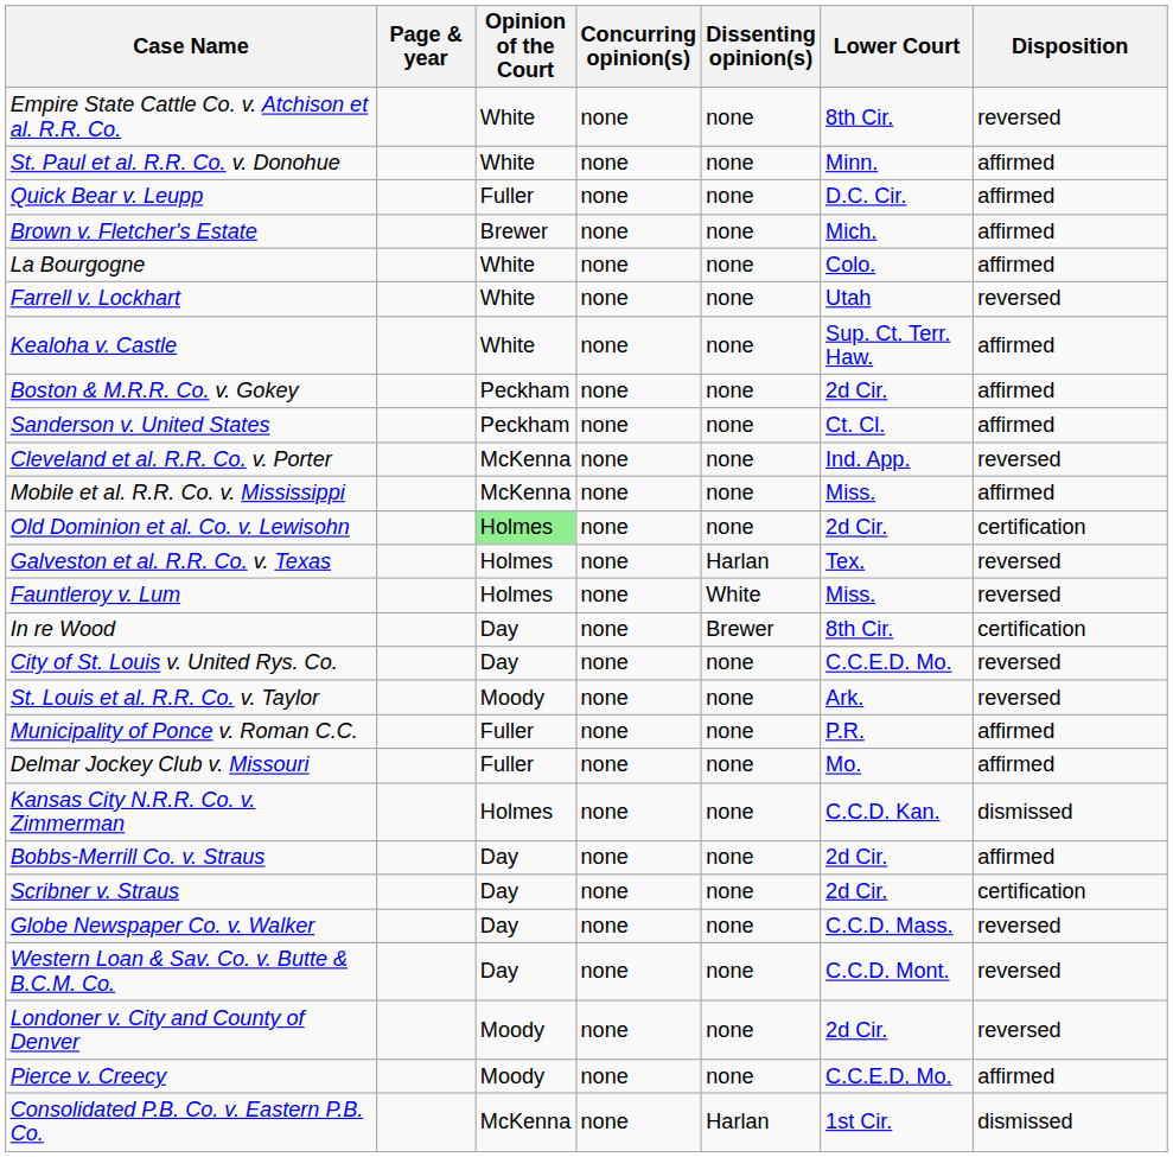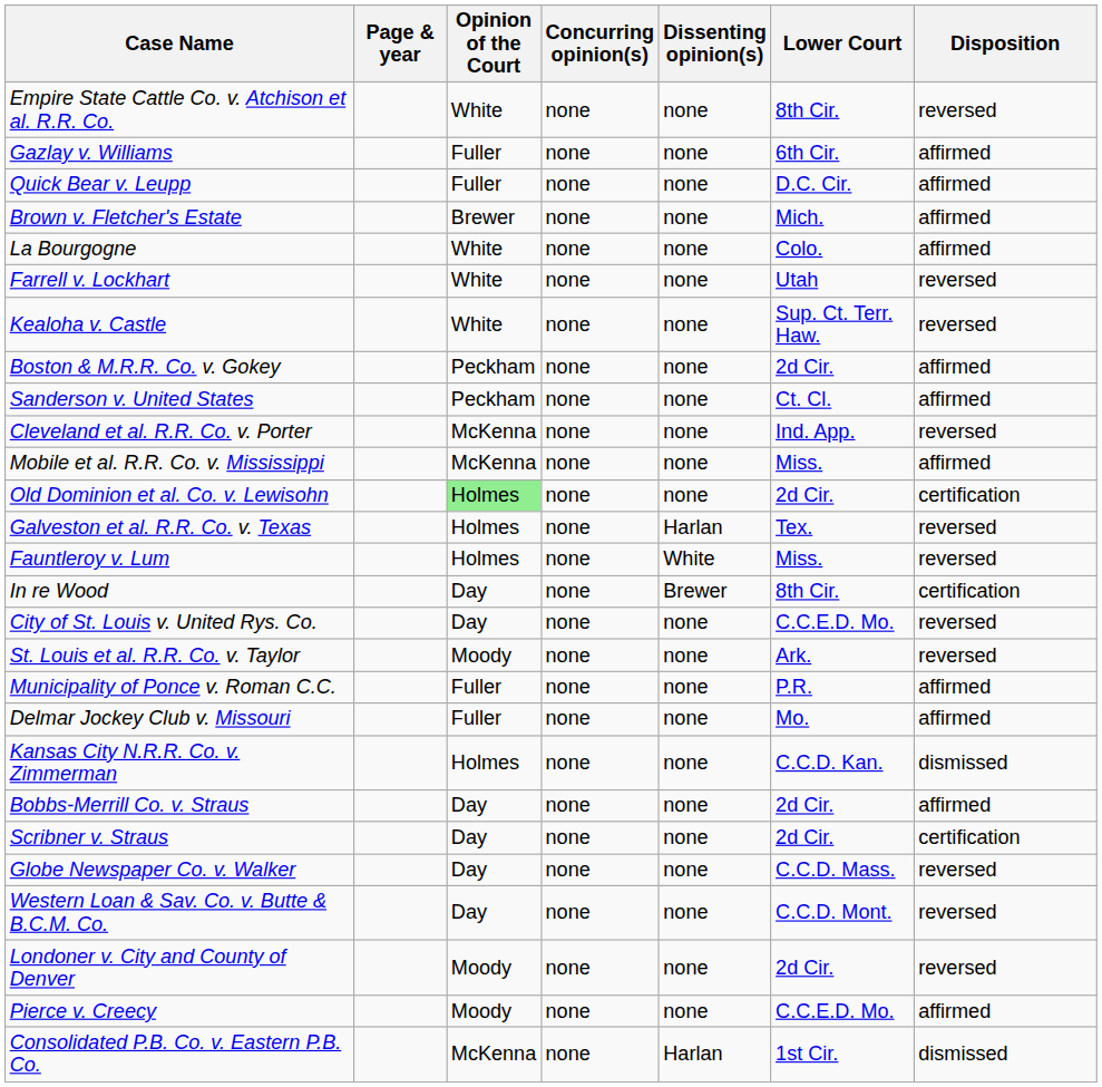 <table class="wikitable sortable">
 <tr>
 <th scope="col" style="width: 450px;">Case Name</th>
 <th scope="col" style="width: 95px;">Page & year</th>
 <th scope="col" style="width: 10px;">Opinion of the Court</th>
 <th scope="col" style="width: 10px;">Concurring opinion(s)</th>
 <th scope="col" style="width: 10px;">Dissenting opinion(s)</th>
 <th scope="col" style="width: 150px;">Lower Court</th>
 <th scope="col" style="width: 190px;">Disposition</th>
 </tr>
 <tr>
 <td><em>Empire State Cattle Co. v. <a href='#'>Atchison et al. R.R. Co.</a></em></td>
 <td align="right"></td>
 <td>White</td>
 <td>none</td>
 <td>none</td>
 <td><a href='#'>8th Cir.</a></td>
 <td>reversed</td>
 </tr>
 <tr>
-<td><em><a href='#'>St. Paul et al. R.R. Co.</a> v. Donohue</em></td>
+<td><em><a href='#'>Gazlay v. Williams</a></em></td>
 <td align="right"></td>
-<td>White</td>
+<td>Fuller</td>
 <td>none</td>
 <td>none</td>
-<td><a href='#'>Minn.</a></td>
+<td><a href='#'>6th Cir.</a></td>
 <td>affirmed</td>
 </tr>
 <tr>
 <td><em><a href='#'>Quick Bear v. Leupp</a></em></td>
 <td align="right"></td>
 <td>Fuller</td>
 <td>none</td>
 <td>none</td>
 <td><a href='#'>D.C. Cir.</a></td>
 <td>affirmed</td>
 </tr>
 <tr>
 <td><em><a href='#'>Brown v. Fletcher's Estate</a></em></td>
 <td align="right"></td>
 <td>Brewer</td>
 <td>none</td>
 <td>none</td>
 <td><a href='#'>Mich.</a></td>
 <td>affirmed</td>
 </tr>
 <tr>
 <td><em>La Bourgogne</em></td>
 <td align="right"></td>
 <td>White</td>
 <td>none</td>
 <td>none</td>
 <td><a href='#'>Colo.</a></td>
 <td>affirmed</td>
 </tr>
 <tr>
 <td><em><a href='#'>Farrell v. Lockhart</a></em></td>
 <td align="right"></td>
 <td>White</td>
 <td>none</td>
 <td>none</td>
 <td><a href='#'>Utah</a></td>
 <td>reversed</td>
 </tr>
 <tr>
 <td><em><a href='#'>Kealoha v. Castle</a></em></td>
 <td align="right"></td>
 <td>White</td>
 <td>none</td>
 <td>none</td>
 <td><a href='#'>Sup. Ct. Terr. Haw.</a></td>
-<td>affirmed</td>
+<td>reversed</td>
 </tr>
 <tr>
 <td><em><a href='#'>Boston & M.R.R. Co.</a> v. Gokey</em></td>
 <td align="right"></td>
 <td>Peckham</td>
 <td>none</td>
 <td>none</td>
 <td><a href='#'>2d Cir.</a></td>
 <td>affirmed</td>
 </tr>
 <tr>
 <td><em><a href='#'>Sanderson v. United States</a></em></td>
 <td align="right"></td>
 <td>Peckham</td>
 <td>none</td>
 <td>none</td>
 <td><a href='#'>Ct. Cl.</a></td>
 <td>affirmed</td>
 </tr>
 <tr>
 <td><em><a href='#'>Cleveland et al. R.R. Co.</a> v. Porter</em></td>
 <td align="right"></td>
 <td>McKenna</td>
 <td>none</td>
 <td>none</td>
 <td><a href='#'>Ind. App.</a></td>
 <td>reversed</td>
 </tr>
 <tr>
 <td><em>Mobile et al. R.R. Co. v. <a href='#'>Mississippi</a></em></td>
 <td align="right"></td>
 <td>McKenna</td>
 <td>none</td>
 <td>none</td>
 <td><a href='#'>Miss.</a></td>
 <td>affirmed</td>
 </tr>
 <tr>
 <td><em><a href='#'>Old Dominion et al. Co. v. Lewisohn</a></em></td>
 <td align="right"></td>
 <td style="background: lightgreen;">Holmes</td>
 <td>none</td>
 <td>none</td>
 <td><a href='#'>2d Cir.</a></td>
 <td>certification</td>
 </tr>
 <tr>
 <td><em><a href='#'>Galveston et al. R.R. Co.</a> v. <a href='#'>Texas</a></em></td>
 <td align="right"></td>
 <td>Holmes</td>
 <td>none</td>
 <td>Harlan</td>
 <td><a href='#'>Tex.</a></td>
 <td>reversed</td>
 </tr>
 <tr>
 <td><em><a href='#'>Fauntleroy v. Lum</a></em></td>
 <td align="right"></td>
 <td>Holmes</td>
 <td>none</td>
 <td>White</td>
 <td><a href='#'>Miss.</a></td>
 <td>reversed</td>
 </tr>
 <tr>
 <td><em>In re Wood</em></td>
 <td align="right"></td>
 <td>Day</td>
 <td>none</td>
 <td>Brewer</td>
 <td><a href='#'>8th Cir.</a></td>
 <td>certification</td>
 </tr>
 <tr>
 <td><em><a href='#'>City of St. Louis</a> v. United Rys. Co.</em></td>
 <td align="right"></td>
 <td>Day</td>
 <td>none</td>
 <td>none</td>
 <td><a href='#'>C.C.E.D. Mo.</a></td>
 <td>reversed</td>
 </tr>
 <tr>
 <td><em><a href='#'>St. Louis et al. R.R. Co.</a> v. Taylor</em></td>
 <td align="right"></td>
 <td>Moody</td>
 <td>none</td>
 <td>none</td>
 <td><a href='#'>Ark.</a></td>
 <td>reversed</td>
 </tr>
 <tr>
 <td><em><a href='#'>Municipality of Ponce</a> v. Roman C.C.</em></td>
 <td align="right"></td>
 <td>Fuller</td>
 <td>none</td>
 <td>none</td>
 <td><a href='#'>P.R.</a></td>
 <td>affirmed</td>
 </tr>
 <tr>
 <td><em>Delmar Jockey Club v. <a href='#'>Missouri</a></em></td>
 <td align="right"></td>
 <td>Fuller</td>
 <td>none</td>
 <td>none</td>
 <td><a href='#'>Mo.</a></td>
 <td>affirmed</td>
 </tr>
 <tr>
 <td><em><a href='#'>Kansas City N.R.R. Co. v. Zimmerman</a></em></td>
 <td align="right"></td>
 <td>Holmes</td>
 <td>none</td>
 <td>none</td>
 <td><a href='#'>C.C.D. Kan.</a></td>
 <td>dismissed</td>
 </tr>
 <tr>
 <td><em><a href='#'>Bobbs-Merrill Co. v. Straus</a></em></td>
 <td align="right"></td>
 <td>Day</td>
 <td>none</td>
 <td>none</td>
 <td><a href='#'>2d Cir.</a></td>
 <td>affirmed</td>
 </tr>
 <tr>
 <td><em><a href='#'>Scribner v. Straus</a></em></td>
 <td align="right"></td>
 <td>Day</td>
 <td>none</td>
 <td>none</td>
 <td><a href='#'>2d Cir.</a></td>
 <td>certification</td>
 </tr>
 <tr>
 <td><em><a href='#'>Globe Newspaper Co. v. Walker</a></em></td>
 <td align="right"></td>
 <td>Day</td>
 <td>none</td>
 <td>none</td>
 <td><a href='#'>C.C.D. Mass.</a></td>
 <td>reversed</td>
 </tr>
 <tr>
 <td><em><a href='#'>Western Loan & Sav. Co. v. Butte & B.C.M. Co.</a></em></td>
 <td align="right"></td>
 <td>Day</td>
 <td>none</td>
 <td>none</td>
 <td><a href='#'>C.C.D. Mont.</a></td>
 <td>reversed</td>
 </tr>
 <tr>
 <td><em><a href='#'>Londoner v. City and County of Denver</a></em></td>
 <td align="right"></td>
 <td>Moody</td>
 <td>none</td>
 <td>none</td>
 <td><a href='#'>2d Cir.</a></td>
 <td>reversed</td>
 </tr>
 <tr>
 <td><em><a href='#'>Pierce v. Creecy</a></em></td>
 <td align="right"></td>
 <td>Moody</td>
 <td>none</td>
 <td>none</td>
 <td><a href='#'>C.C.E.D. Mo.</a></td>
 <td>affirmed</td>
 </tr>
 <tr>
 <td><em><a href='#'>Consolidated P.B. Co. v. Eastern P.B. Co.</a></em></td>
 <td align="right"></td>
 <td>McKenna</td>
 <td>none</td>
 <td>Harlan</td>
 <td><a href='#'>1st Cir.</a></td>
 <td>dismissed</td>
 </tr>
 <tr>
 </tr>
 </table>
